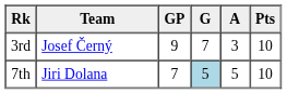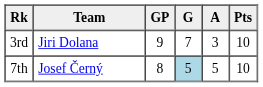 <table border=1 cellpadding=5 cellspacing=0>
 <tr>
 <th bgcolor="#efefef" width="20">Rk</th>
 <th bgcolor="#efefef" width="120">Team</th>
 <th bgcolor="#efefef" width="20">GP</th>
 <th bgcolor="#efefef" width="20">G</th>
 <th bgcolor="#efefef" width="20">A</th>
 <th bgcolor="#efefef" width="20">Pts</th>
 </tr>
 <tr align=center>
 <td>3rd</td>
-<td align=left> <a href='#'>Josef Černý</a></td>
+<td align=left> <a href='#'>Jiri Dolana</a></td>
 <td>9</td>
 <td>7</td>
 <td>3</td>
 <td>10</td>
 </tr>
 <tr align=center>
 <td>7th</td>
-<td align=left> <a href='#'>Jiri Dolana</a></td>
-<td>7</td>
+<td align=left> <a href='#'>Josef Černý</a></td>
+<td>8</td>
 <td style="background: lightblue;">5</td>
 <td>5</td>
 <td>10</td>
 </tr>
 </table>
